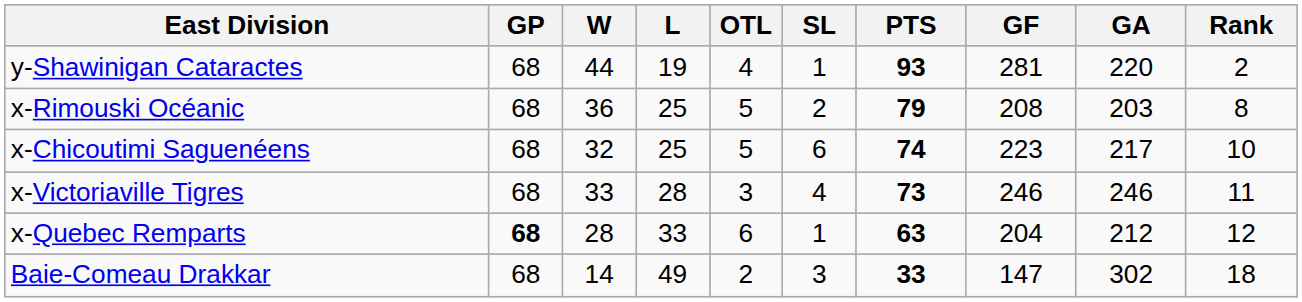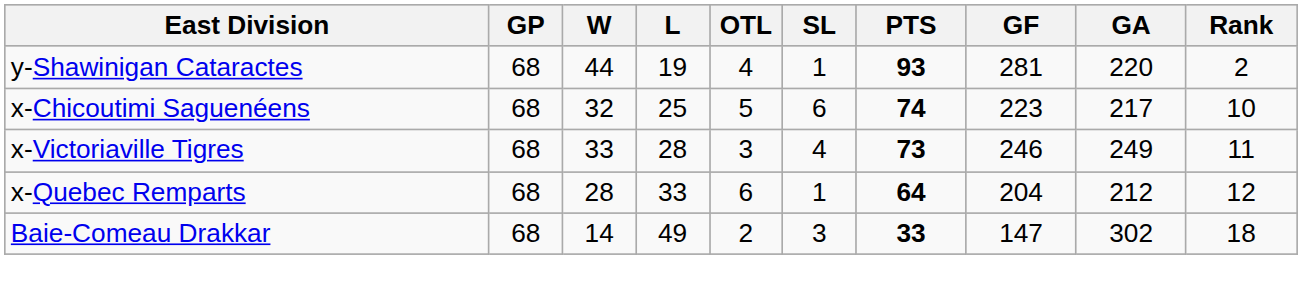 <table class="wikitable" style="text-align:center">
 <tr>
 <th bgcolor="#DDDDFF" width="33%">East Division</th>
 <th bgcolor="#DDDDFF" width="5%">GP</th>
 <th bgcolor="#DDDDFF" width="5%">W</th>
 <th bgcolor="#DDDDFF" width="5%">L</th>
 <th bgcolor="#DDDDFF" width="5%">OTL</th>
 <th bgcolor="#DDDDFF" width="5%">SL</th>
 <th bgcolor="#DDDDFF" width="7.5%">PTS</th>
 <th bgcolor="#DDDDFF" width="7.5%">GF</th>
 <th bgcolor="#DDDDFF" width="7.5%">GA</th>
 <th bgcolor="#DDDDFF" width="7.5%">Rank</th>
 </tr>
 <tr>
 <td align=left>y-<a href='#'>Shawinigan Cataractes</a></td>
 <td>68</td>
 <td>44</td>
 <td>19</td>
 <td>4</td>
 <td>1</td>
 <td><strong>93</strong></td>
 <td>281</td>
 <td>220</td>
 <td>2</td>
 </tr>
 <tr>
-<td align=left>x-<a href='#'>Rimouski Océanic</a></td>
-<td>68</td>
-<td>36</td>
-<td>25</td>
-<td>5</td>
-<td>2</td>
-<td><strong>79</strong></td>
-<td>208</td>
-<td>203</td>
-<td>8</td>
-</tr>
-<tr>
 <td align=left>x-<a href='#'>Chicoutimi Saguenéens</a></td>
 <td>68</td>
 <td>32</td>
 <td>25</td>
 <td>5</td>
 <td>6</td>
 <td><strong>74</strong></td>
 <td>223</td>
 <td>217</td>
 <td>10</td>
 </tr>
 <tr>
 <td align=left>x-<a href='#'>Victoriaville Tigres</a></td>
 <td>68</td>
 <td>33</td>
 <td>28</td>
 <td>3</td>
 <td>4</td>
 <td><strong>73</strong></td>
 <td>246</td>
-<td>246</td>
+<td>249</td>
 <td>11</td>
 </tr>
 <tr>
 <td align=left>x-<a href='#'>Quebec Remparts</a></td>
-<td><strong>68</strong></td>
+<td>68</td>
 <td>28</td>
 <td>33</td>
 <td>6</td>
 <td>1</td>
-<td><strong>63</strong></td>
+<td><strong>64</strong></td>
 <td>204</td>
 <td>212</td>
 <td>12</td>
 </tr>
 <tr>
 <td align=left><a href='#'>Baie-Comeau Drakkar</a></td>
 <td>68</td>
 <td>14</td>
 <td>49</td>
 <td>2</td>
 <td>3</td>
 <td><strong>33</strong></td>
 <td>147</td>
 <td>302</td>
 <td>18</td>
 </tr>
 </table>
